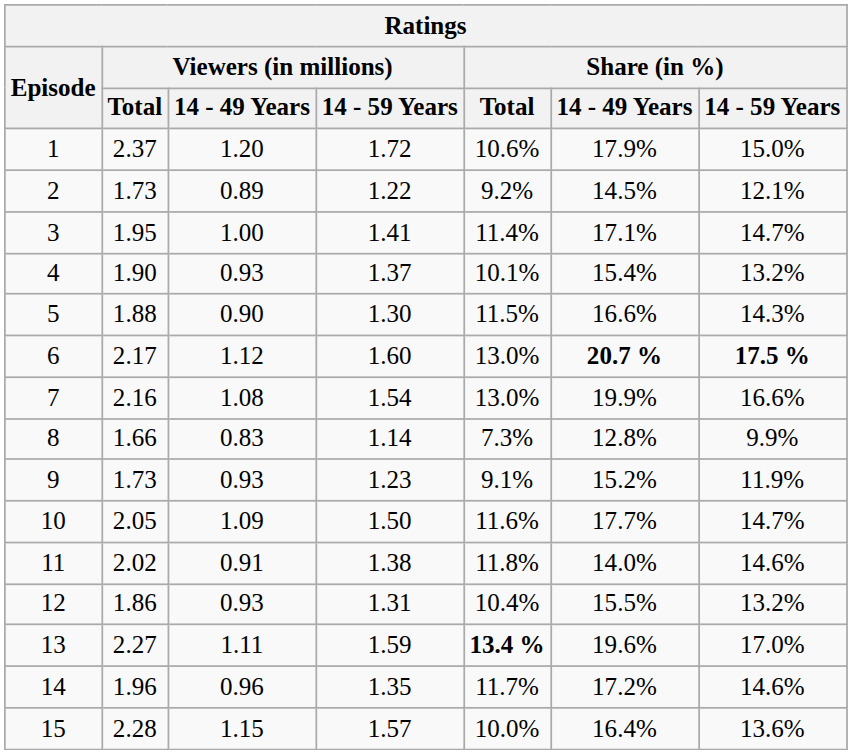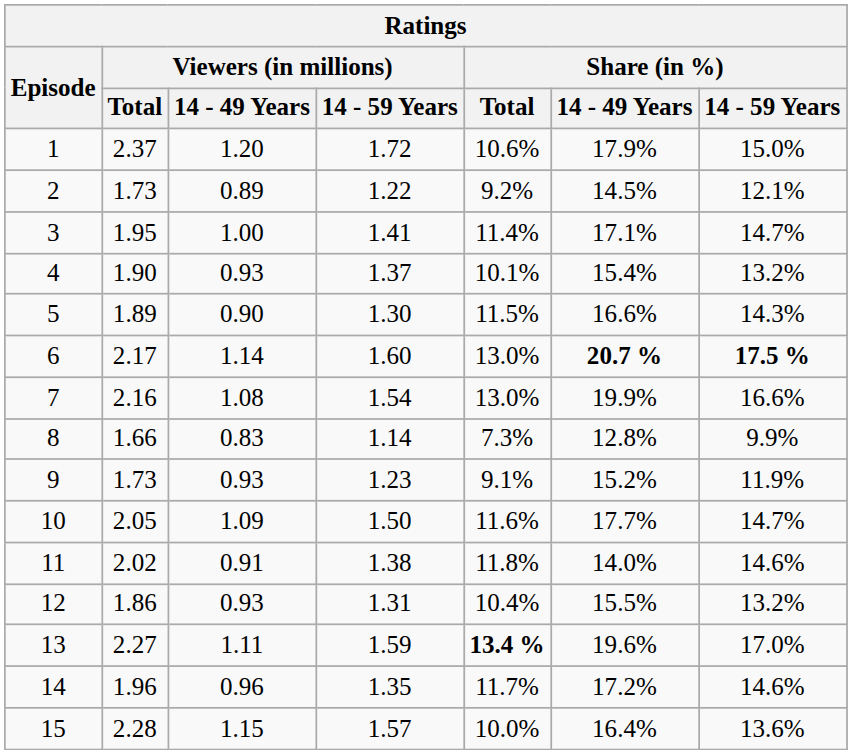 <table class="wikitable sortable" style="text-align:center; font-size:90%;">
 <tr>
 <th colspan="7">Ratings</th>
 </tr>
 <tr>
 <th rowspan="2">Episode</th>
 <th colspan="3">Viewers (in millions)</th>
 <th colspan="3">Share (in %)</th>
 </tr>
 <tr>
 <th>Total</th>
 <th>14 - 49 Years</th>
 <th>14 - 59 Years</th>
 <th>Total</th>
 <th>14 - 49 Years</th>
 <th>14 - 59 Years</th>
 </tr>
 <tr>
 <td>1</td>
 <td>2.37</td>
 <td>1.20</td>
 <td>1.72</td>
 <td>10.6%</td>
 <td>17.9%</td>
 <td>15.0%</td>
 </tr>
 <tr>
 <td>2</td>
 <td>1.73</td>
 <td>0.89</td>
 <td>1.22</td>
 <td>9.2%</td>
 <td>14.5%</td>
 <td>12.1%</td>
 </tr>
 <tr>
 <td>3</td>
 <td>1.95</td>
 <td>1.00</td>
 <td>1.41</td>
 <td>11.4%</td>
 <td>17.1%</td>
 <td>14.7%</td>
 </tr>
 <tr>
 <td>4</td>
 <td>1.90</td>
 <td>0.93</td>
 <td>1.37</td>
 <td>10.1%</td>
 <td>15.4%</td>
 <td>13.2%</td>
 </tr>
 <tr>
 <td>5</td>
-<td>1.88</td>
+<td>1.89</td>
 <td>0.90</td>
 <td>1.30</td>
 <td>11.5%</td>
 <td>16.6%</td>
 <td>14.3%</td>
 </tr>
 <tr>
 <td>6</td>
 <td>2.17</td>
-<td>1.12</td>
+<td>1.14</td>
 <td>1.60</td>
 <td>13.0%</td>
 <td><strong>20.7 %</strong></td>
 <td><strong>17.5 %</strong></td>
 </tr>
 <tr>
 <td>7</td>
 <td>2.16</td>
 <td>1.08</td>
 <td>1.54</td>
 <td>13.0%</td>
 <td>19.9%</td>
 <td>16.6%</td>
 </tr>
 <tr>
 <td>8</td>
 <td>1.66</td>
 <td>0.83</td>
 <td>1.14</td>
 <td>7.3%</td>
 <td>12.8%</td>
 <td>9.9%</td>
 </tr>
 <tr>
 <td>9</td>
 <td>1.73</td>
 <td>0.93</td>
 <td>1.23</td>
 <td>9.1%</td>
 <td>15.2%</td>
 <td>11.9%</td>
 </tr>
 <tr>
 <td>10</td>
 <td>2.05</td>
 <td>1.09</td>
 <td>1.50</td>
 <td>11.6%</td>
 <td>17.7%</td>
 <td>14.7%</td>
 </tr>
 <tr>
 <td>11</td>
 <td>2.02</td>
 <td>0.91</td>
 <td>1.38</td>
 <td>11.8%</td>
 <td>14.0%</td>
 <td>14.6%</td>
 </tr>
 <tr>
 <td>12</td>
 <td>1.86</td>
 <td>0.93</td>
 <td>1.31</td>
 <td>10.4%</td>
 <td>15.5%</td>
 <td>13.2%</td>
 </tr>
 <tr>
 <td>13</td>
 <td>2.27</td>
 <td>1.11</td>
 <td>1.59</td>
 <td><strong>13.4 %</strong></td>
 <td>19.6%</td>
 <td>17.0%</td>
 </tr>
 <tr>
 <td>14</td>
 <td>1.96</td>
 <td>0.96</td>
 <td>1.35</td>
 <td>11.7%</td>
 <td>17.2%</td>
 <td>14.6%</td>
 </tr>
 <tr>
 <td>15</td>
 <td>2.28</td>
 <td>1.15</td>
 <td>1.57</td>
 <td>10.0%</td>
 <td>16.4%</td>
 <td>13.6%</td>
 </tr>
 </table>
